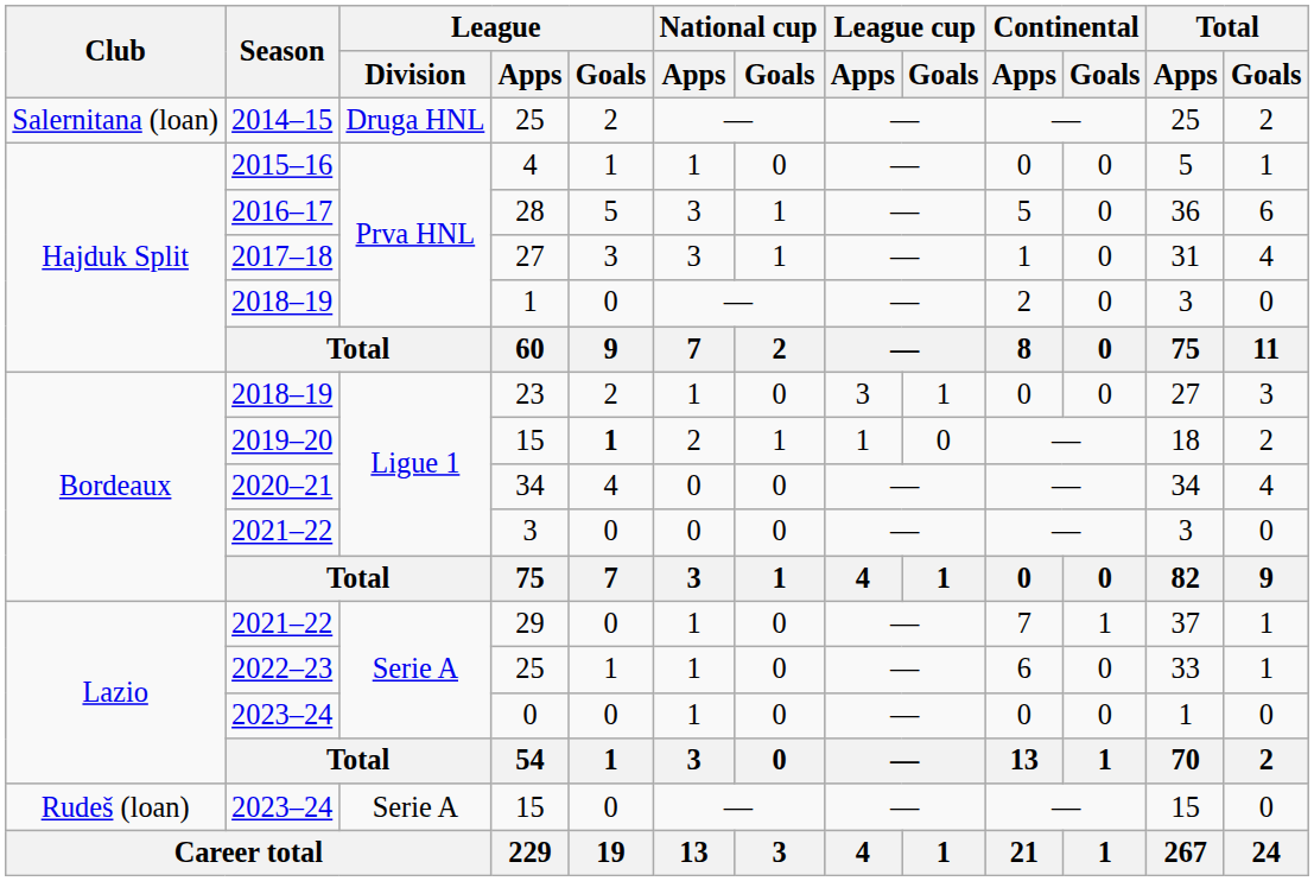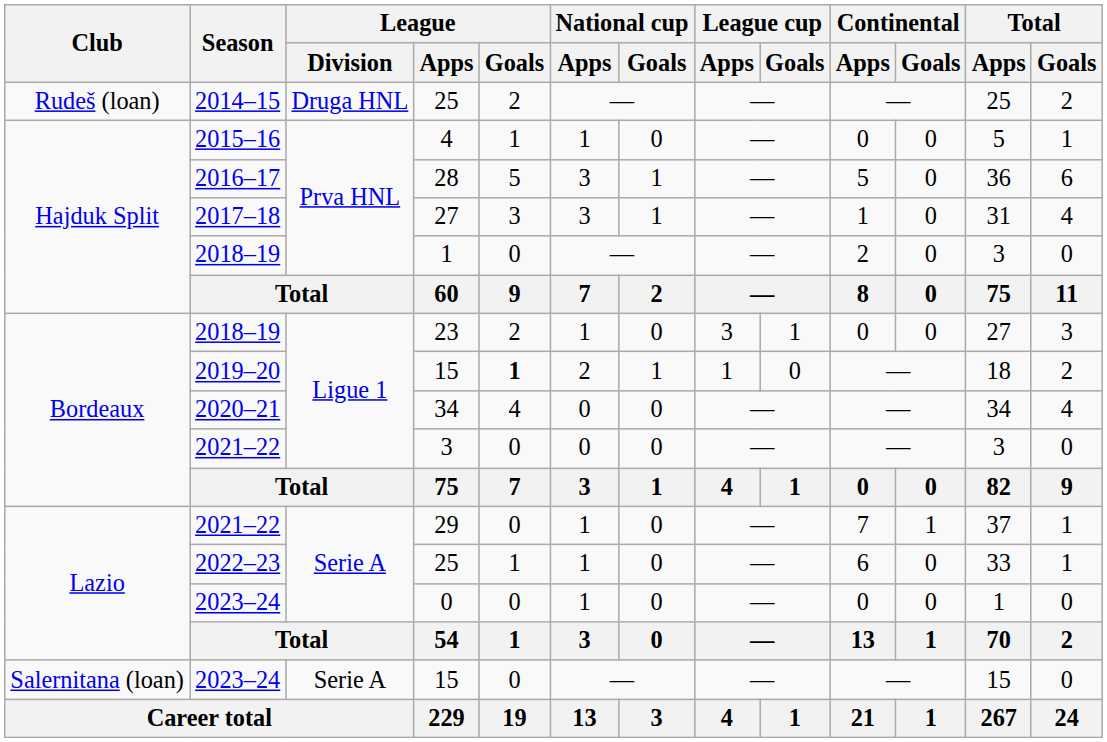 <table class="wikitable" style="text-align: center">
 <tr>
 <th rowspan="2">Club</th>
 <th rowspan="2">Season</th>
 <th colspan="3">League</th>
 <th colspan="2">National cup</th>
 <th colspan="2">League cup</th>
 <th colspan="2">Continental</th>
 <th colspan="2">Total</th>
 </tr>
 <tr>
 <th>Division</th>
 <th>Apps</th>
 <th>Goals</th>
 <th>Apps</th>
 <th>Goals</th>
 <th>Apps</th>
 <th>Goals</th>
 <th>Apps</th>
 <th>Goals</th>
 <th>Apps</th>
 <th>Goals</th>
 </tr>
 <tr>
-<td><a href='#'>Salernitana</a> (loan)</td>
+<td><a href='#'>Rudeš</a> (loan)</td>
 <td><a href='#'>2014–15</a></td>
 <td><a href='#'>Druga HNL</a></td>
 <td>25</td>
 <td>2</td>
 <td colspan="2">—</td>
 <td colspan="2">—</td>
 <td colspan="2">—</td>
 <td>25</td>
 <td>2</td>
 </tr>
 <tr>
 <td rowspan="5"><a href='#'>Hajduk Split</a></td>
 <td><a href='#'>2015–16</a></td>
 <td rowspan="4"><a href='#'>Prva HNL</a></td>
 <td>4</td>
 <td>1</td>
 <td>1</td>
 <td>0</td>
 <td colspan="2">—</td>
 <td>0</td>
 <td>0</td>
 <td>5</td>
 <td>1</td>
 </tr>
 <tr>
 <td><a href='#'>2016–17</a></td>
 <td>28</td>
 <td>5</td>
 <td>3</td>
 <td>1</td>
 <td colspan="2">—</td>
 <td>5</td>
 <td>0</td>
 <td>36</td>
 <td>6</td>
 </tr>
 <tr>
 <td><a href='#'>2017–18</a></td>
 <td>27</td>
 <td>3</td>
 <td>3</td>
 <td>1</td>
 <td colspan="2">—</td>
 <td>1</td>
 <td>0</td>
 <td>31</td>
 <td>4</td>
 </tr>
 <tr>
 <td><a href='#'>2018–19</a></td>
 <td>1</td>
 <td>0</td>
 <td colspan="2">—</td>
 <td colspan="2">—</td>
 <td>2</td>
 <td>0</td>
 <td>3</td>
 <td>0</td>
 </tr>
 <tr>
 <th colspan="2">Total</th>
 <th>60</th>
 <th>9</th>
 <th>7</th>
 <th>2</th>
 <th colspan="2">—</th>
 <th>8</th>
 <th>0</th>
 <th>75</th>
 <th>11</th>
 </tr>
 <tr>
 <td rowspan="5"><a href='#'>Bordeaux</a></td>
 <td><a href='#'>2018–19</a></td>
 <td rowspan="4"><a href='#'>Ligue 1</a></td>
 <td>23</td>
 <td>2</td>
 <td>1</td>
 <td>0</td>
 <td>3</td>
 <td>1</td>
 <td>0</td>
 <td>0</td>
 <td>27</td>
 <td>3</td>
 </tr>
 <tr>
 <td><a href='#'>2019–20</a></td>
 <td>15</td>
 <td><strong>1</strong></td>
 <td>2</td>
 <td>1</td>
 <td>1</td>
 <td>0</td>
 <td colspan="2">—</td>
 <td>18</td>
 <td>2</td>
 </tr>
 <tr>
 <td><a href='#'>2020–21</a></td>
 <td>34</td>
 <td>4</td>
 <td>0</td>
 <td>0</td>
 <td colspan="2">—</td>
 <td colspan="2">—</td>
 <td>34</td>
 <td>4</td>
 </tr>
 <tr>
 <td><a href='#'>2021–22</a></td>
 <td>3</td>
 <td>0</td>
 <td>0</td>
 <td>0</td>
 <td colspan="2">—</td>
 <td colspan="2">—</td>
 <td>3</td>
 <td>0</td>
 </tr>
 <tr>
 <th colspan="2">Total</th>
 <th>75</th>
 <th>7</th>
 <th>3</th>
 <th>1</th>
 <th>4</th>
 <th>1</th>
 <th>0</th>
 <th>0</th>
 <th>82</th>
 <th>9</th>
 </tr>
 <tr>
 <td rowspan="4"><a href='#'>Lazio</a></td>
 <td><a href='#'>2021–22</a></td>
 <td rowspan="3"><a href='#'>Serie A</a></td>
 <td>29</td>
 <td>0</td>
 <td>1</td>
 <td>0</td>
 <td colspan="2">—</td>
 <td>7</td>
 <td>1</td>
 <td>37</td>
 <td>1</td>
 </tr>
 <tr>
 <td><a href='#'>2022–23</a></td>
 <td>25</td>
 <td>1</td>
 <td>1</td>
 <td>0</td>
 <td colspan="2">—</td>
 <td>6</td>
 <td>0</td>
 <td>33</td>
 <td>1</td>
 </tr>
 <tr>
 <td><a href='#'>2023–24</a></td>
 <td>0</td>
 <td>0</td>
 <td>1</td>
 <td>0</td>
 <td colspan="2">—</td>
 <td>0</td>
 <td>0</td>
 <td>1</td>
 <td>0</td>
 </tr>
 <tr>
 <th colspan="2">Total</th>
 <th>54</th>
 <th>1</th>
 <th>3</th>
 <th>0</th>
 <th colspan="2">—</th>
 <th>13</th>
 <th>1</th>
 <th>70</th>
 <th>2</th>
 </tr>
 <tr>
-<td><a href='#'>Rudeš</a> (loan)</td>
+<td><a href='#'>Salernitana</a> (loan)</td>
 <td><a href='#'>2023–24</a></td>
 <td>Serie A</td>
 <td>15</td>
 <td>0</td>
 <td colspan="2">—</td>
 <td colspan="2">—</td>
 <td colspan="2">—</td>
 <td>15</td>
 <td>0</td>
 </tr>
 <tr>
 <th colspan="3">Career total</th>
 <th>229</th>
 <th>19</th>
 <th>13</th>
 <th>3</th>
 <th>4</th>
 <th>1</th>
 <th>21</th>
 <th>1</th>
 <th>267</th>
 <th>24</th>
 </tr>
 </table>
